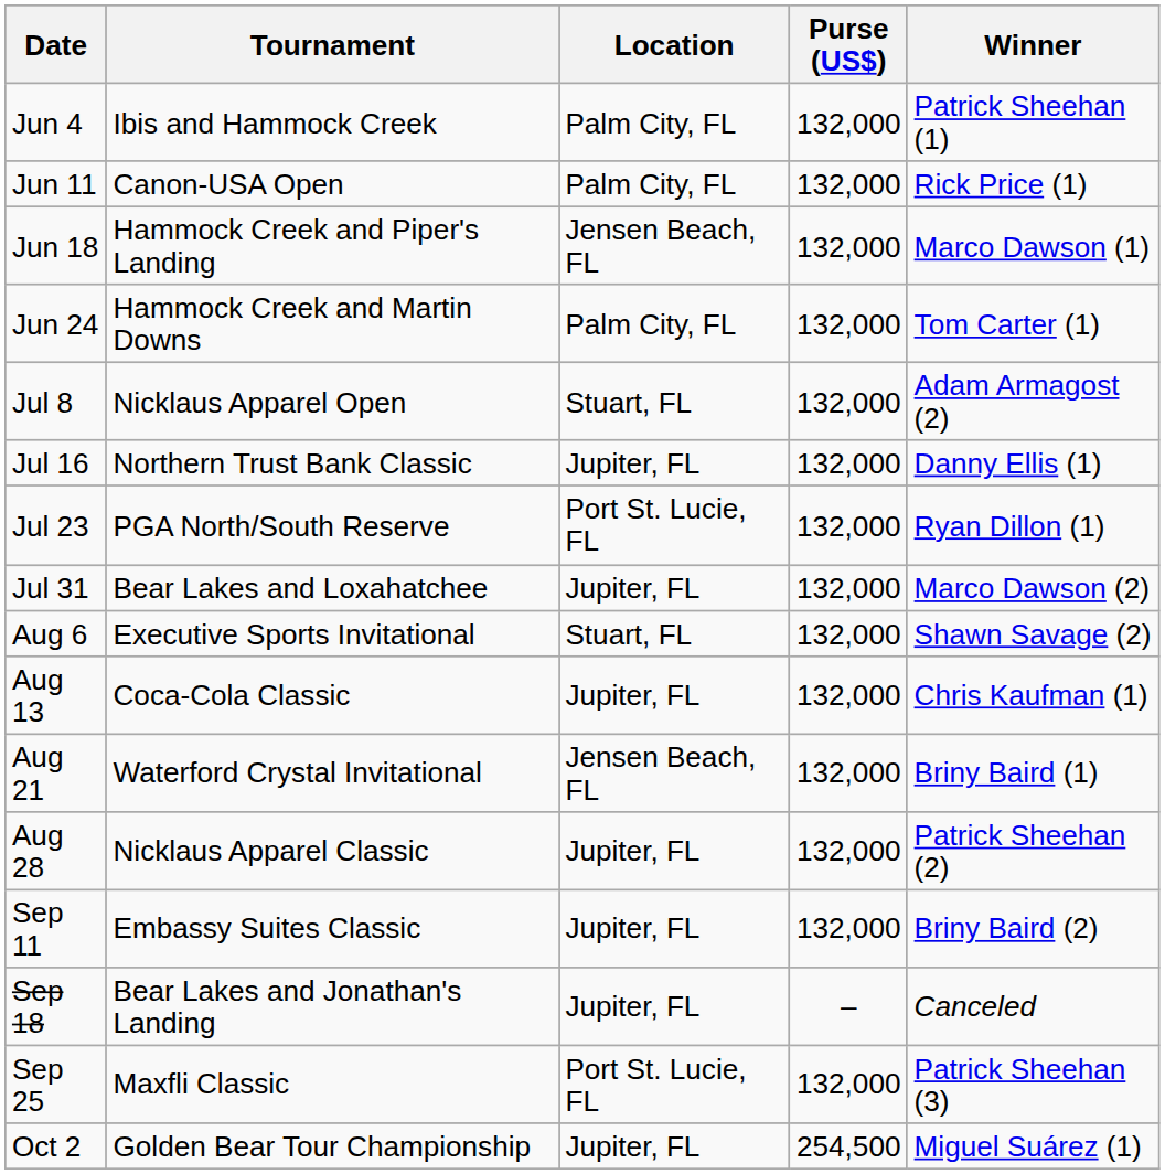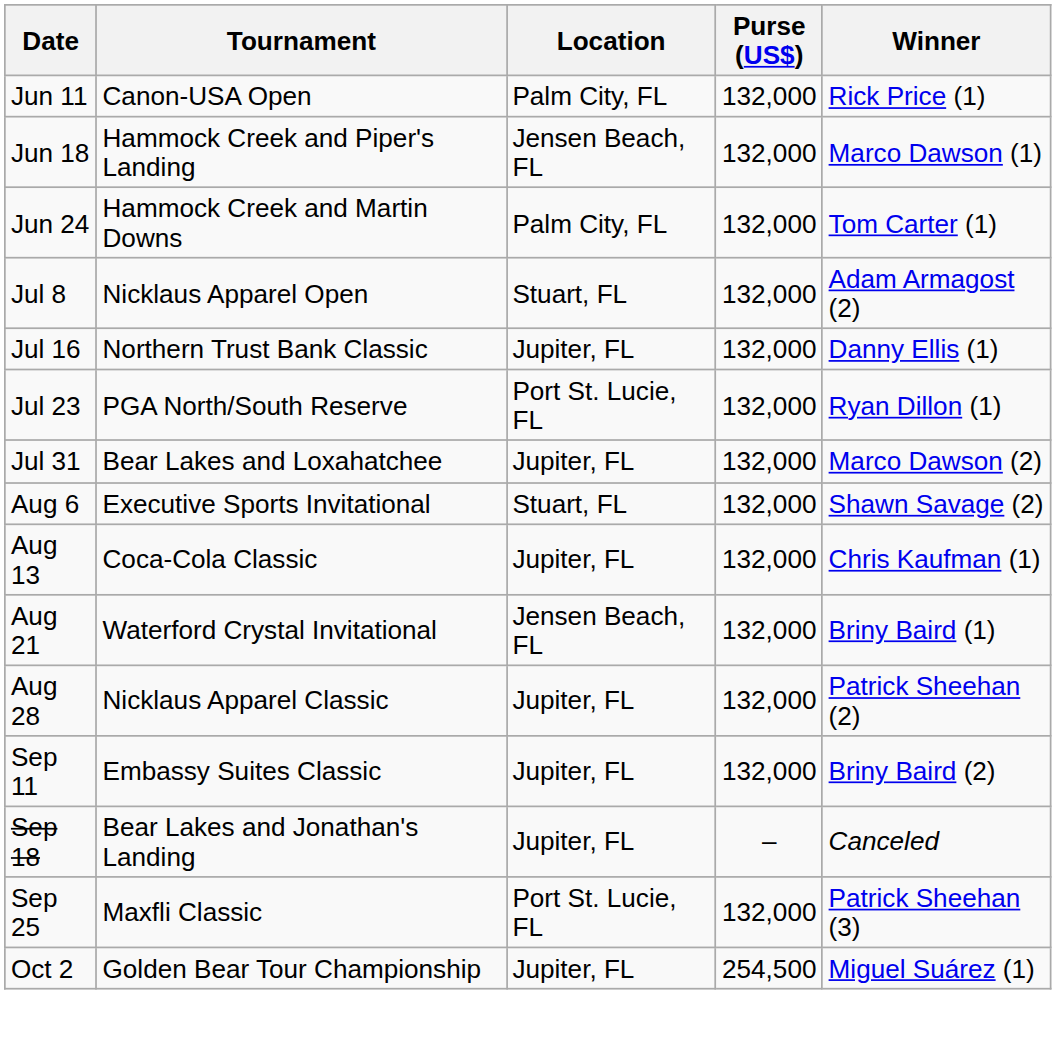 <table class="wikitable" style="font-size:95%">
 <tr>
 <th>Date</th>
 <th>Tournament</th>
 <th>Location</th>
 <th>Purse<br>(<a href='#'>US$</a>)</th>
 <th>Winner</th>
-</tr>
-<tr>
-<td>Jun 4</td>
-<td>Ibis and Hammock Creek</td>
-<td>Palm City, FL</td>
-<td align=right>132,000</td>
-<td> <a href='#'>Patrick Sheehan</a> (1)</td>
 </tr>
 <tr>
 <td>Jun 11</td>
 <td>Canon-USA Open</td>
 <td>Palm City, FL</td>
 <td align=right>132,000</td>
 <td> <a href='#'>Rick Price</a> (1)</td>
 </tr>
 <tr>
 <td>Jun 18</td>
 <td>Hammock Creek and Piper's Landing</td>
 <td>Jensen Beach, FL</td>
 <td align=right>132,000</td>
 <td> <a href='#'>Marco Dawson</a> (1)</td>
 </tr>
 <tr>
 <td>Jun 24</td>
 <td>Hammock Creek and Martin Downs</td>
 <td>Palm City, FL</td>
 <td align=right>132,000</td>
 <td> <a href='#'>Tom Carter</a> (1)</td>
 </tr>
 <tr>
 <td>Jul 8</td>
 <td>Nicklaus Apparel Open</td>
 <td>Stuart, FL</td>
 <td align=right>132,000</td>
 <td> <a href='#'>Adam Armagost</a> (2)</td>
 </tr>
 <tr>
 <td>Jul 16</td>
 <td>Northern Trust Bank Classic</td>
 <td>Jupiter, FL</td>
 <td align=right>132,000</td>
 <td> <a href='#'>Danny Ellis</a> (1)</td>
 </tr>
 <tr>
 <td>Jul 23</td>
 <td>PGA North/South Reserve</td>
 <td>Port St. Lucie, FL</td>
 <td align=right>132,000</td>
 <td> <a href='#'>Ryan Dillon</a> (1)</td>
 </tr>
 <tr>
 <td>Jul 31</td>
 <td>Bear Lakes and Loxahatchee</td>
 <td>Jupiter, FL</td>
 <td align=right>132,000</td>
 <td> <a href='#'>Marco Dawson</a> (2)</td>
 </tr>
 <tr>
 <td>Aug 6</td>
 <td>Executive Sports Invitational</td>
 <td>Stuart, FL</td>
 <td align=right>132,000</td>
 <td> <a href='#'>Shawn Savage</a> (2)</td>
 </tr>
 <tr>
 <td>Aug 13</td>
 <td>Coca-Cola Classic</td>
 <td>Jupiter, FL</td>
 <td align=right>132,000</td>
 <td> <a href='#'>Chris Kaufman</a> (1)</td>
 </tr>
 <tr>
 <td>Aug 21</td>
 <td>Waterford Crystal Invitational</td>
 <td>Jensen Beach, FL</td>
 <td align=right>132,000</td>
 <td> <a href='#'>Briny Baird</a> (1)</td>
 </tr>
 <tr>
 <td>Aug 28</td>
 <td>Nicklaus Apparel Classic</td>
 <td>Jupiter, FL</td>
 <td align=right>132,000</td>
 <td> <a href='#'>Patrick Sheehan</a> (2)</td>
 </tr>
 <tr>
 <td>Sep 11</td>
 <td>Embassy Suites Classic</td>
 <td>Jupiter, FL</td>
 <td align=right>132,000</td>
 <td> <a href='#'>Briny Baird</a> (2)</td>
 </tr>
 <tr>
 <td><s>Sep 18</s></td>
 <td>Bear Lakes and Jonathan's Landing</td>
 <td>Jupiter, FL</td>
 <td align=center>–</td>
 <td><em>Canceled</em></td>
 </tr>
 <tr>
 <td>Sep 25</td>
 <td>Maxfli Classic</td>
 <td>Port St. Lucie, FL</td>
 <td align=right>132,000</td>
 <td> <a href='#'>Patrick Sheehan</a> (3)</td>
 </tr>
 <tr>
 <td>Oct 2</td>
 <td>Golden Bear Tour Championship</td>
 <td>Jupiter, FL</td>
 <td align=right>254,500</td>
 <td> <a href='#'>Miguel Suárez</a> (1)</td>
 </tr>
 </table>
